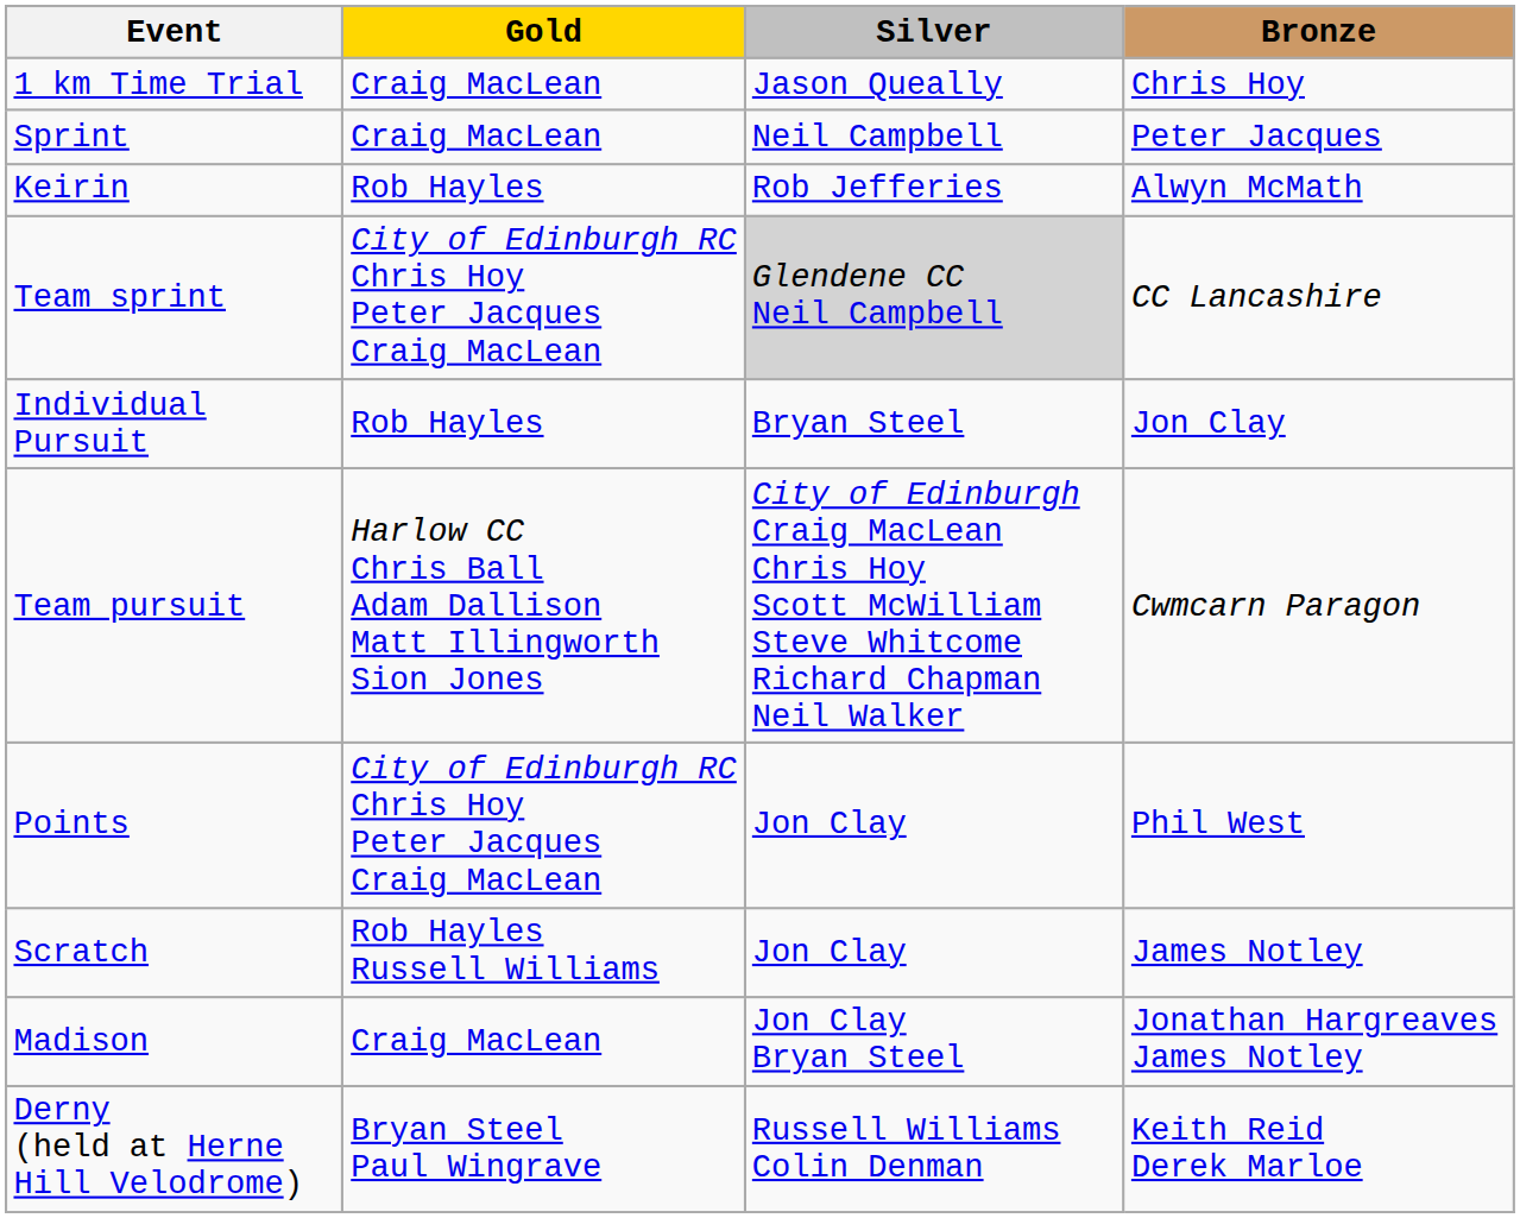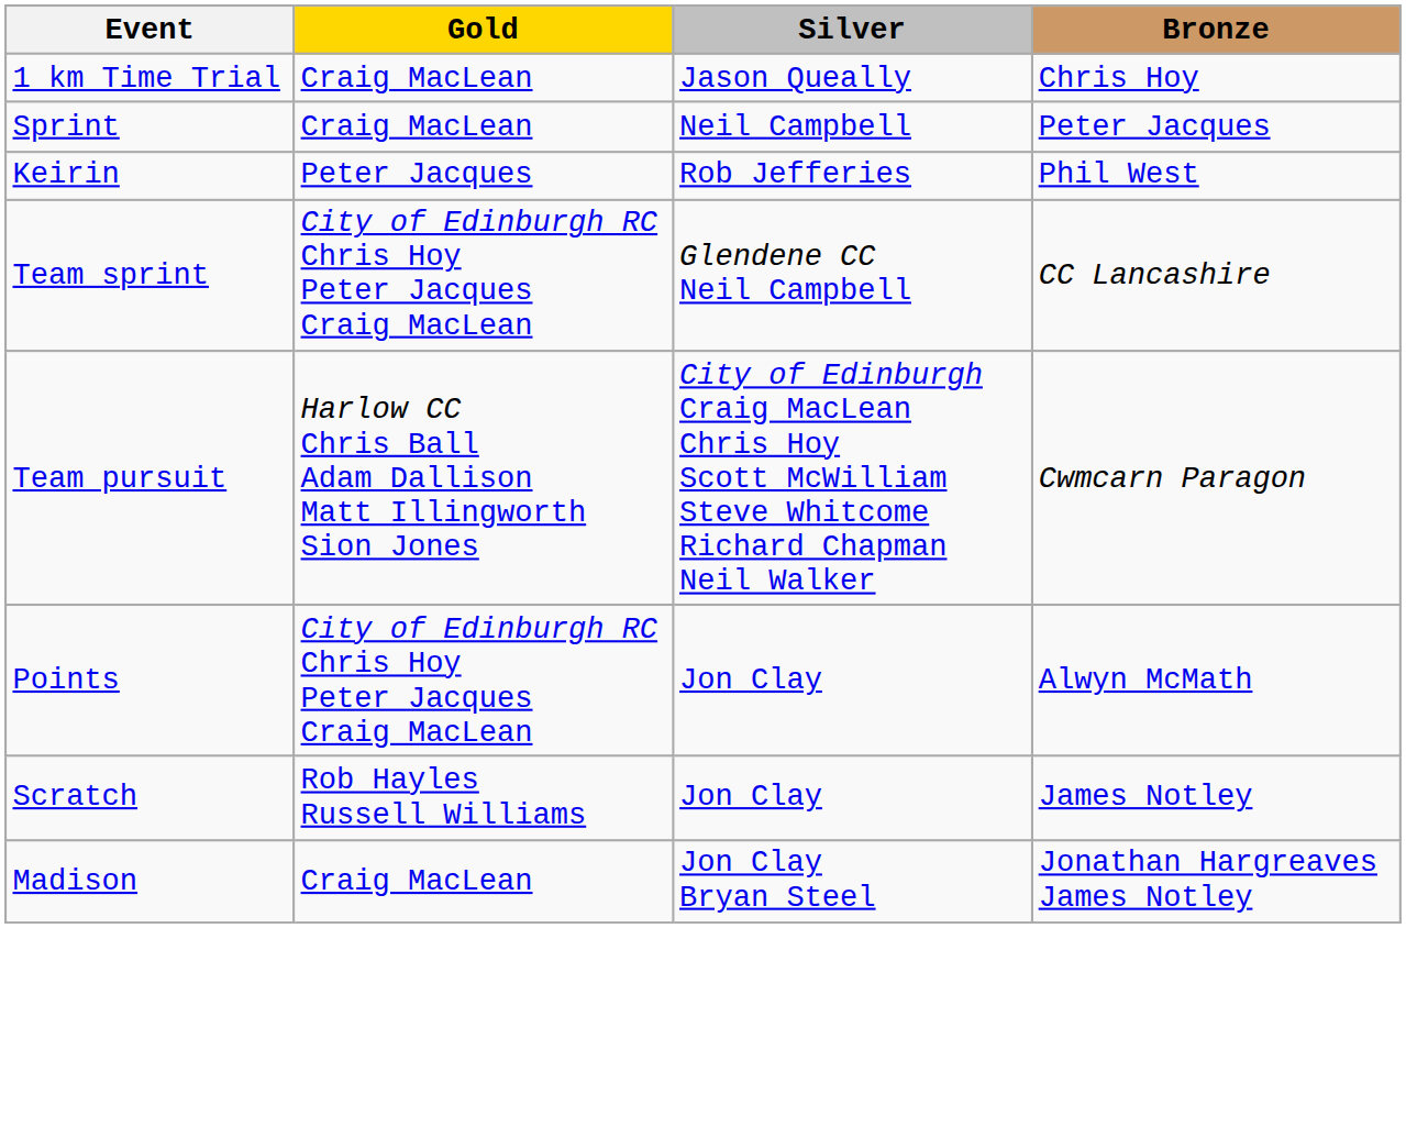 <table class="wikitable" style="font-size: 100%">
 <tr>
 <th width=200>Event</th>
 <th width=250 style="background-color: gold;">Gold</th>
 <th width=250 style="background-color: silver;">Silver</th>
 <th width=250 style="background-color: #cc9966;">Bronze</th>
 </tr>
 <tr>
 <td><a href='#'>1 km Time Trial</a></td>
 <td><a href='#'>Craig MacLean</a></td>
 <td><a href='#'>Jason Queally</a></td>
 <td><a href='#'>Chris Hoy</a></td>
 </tr>
 <tr>
 <td><a href='#'>Sprint</a></td>
 <td><a href='#'>Craig MacLean</a></td>
 <td><a href='#'>Neil Campbell</a></td>
 <td><a href='#'>Peter Jacques</a></td>
 </tr>
 <tr>
 <td><a href='#'>Keirin</a></td>
-<td><a href='#'>Rob Hayles</a></td>
+<td><a href='#'>Peter Jacques</a></td>
 <td><a href='#'>Rob Jefferies</a></td>
-<td><a href='#'>Alwyn McMath</a></td>
+<td><a href='#'>Phil West</a></td>
 </tr>
 <tr>
 <td><a href='#'>Team sprint</a></td>
 <td><em><a href='#'>City of Edinburgh RC</a></em><br><a href='#'>Chris Hoy</a><br> <a href='#'>Peter Jacques</a> <br> <a href='#'>Craig MacLean</a></td>
-<td style="background: lightgrey;"><em>Glendene CC</em><br><a href='#'>Neil Campbell</a></td>
+<td><em>Glendene CC</em><br><a href='#'>Neil Campbell</a></td>
 <td><em>CC Lancashire</em><br></td>
-</tr>
-<tr>
-<td><a href='#'>Individual Pursuit</a></td>
-<td><a href='#'>Rob Hayles</a></td>
-<td><a href='#'>Bryan Steel</a></td>
-<td><a href='#'>Jon Clay</a></td>
 </tr>
 <tr>
 <td><a href='#'>Team pursuit</a></td>
 <td><em>Harlow CC</em><br><a href='#'>Chris Ball</a><br> <a href='#'>Adam Dallison</a> <br> <a href='#'>Matt Illingworth</a> <br> <a href='#'>Sion Jones</a></td>
 <td><em><a href='#'>City of Edinburgh</a></em><br><a href='#'>Craig MacLean</a><br><a href='#'>Chris Hoy</a><br><a href='#'>Scott McWilliam</a><br> <a href='#'>Steve Whitcome</a><br> <a href='#'>Richard Chapman</a> <br> <a href='#'>Neil Walker</a></td>
 <td><em>Cwmcarn Paragon</em><br></td>
 </tr>
 <tr>
 <td><a href='#'>Points</a></td>
 <td><em><a href='#'>City of Edinburgh RC</a></em><br><a href='#'>Chris Hoy</a><br> <a href='#'>Peter Jacques</a> <br> <a href='#'>Craig MacLean</a></td>
 <td><a href='#'>Jon Clay</a></td>
-<td><a href='#'>Phil West</a></td>
+<td><a href='#'>Alwyn McMath</a></td>
 </tr>
 <tr>
 <td><a href='#'>Scratch</a></td>
 <td><a href='#'>Rob Hayles</a> <br> <a href='#'>Russell Williams</a></td>
 <td><a href='#'>Jon Clay</a></td>
 <td><a href='#'>James Notley</a></td>
 </tr>
 <tr>
 <td><a href='#'>Madison</a></td>
 <td><a href='#'>Craig MacLean</a></td>
 <td><a href='#'>Jon Clay</a> <br> <a href='#'>Bryan Steel</a></td>
 <td><a href='#'>Jonathan Hargreaves</a> <br> <a href='#'>James Notley</a></td>
 </tr>
-<tr>
-<td><a href='#'>Derny</a> <br>(held at <a href='#'>Herne Hill Velodrome</a>)</td>
-<td><a href='#'>Bryan Steel</a><br> <a href='#'>Paul Wingrave</a></td>
-<td><a href='#'>Russell Williams</a><br><a href='#'>Colin Denman</a></td>
-<td><a href='#'>Keith Reid</a><br><a href='#'>Derek Marloe</a></td>
-</tr>
 </table>
